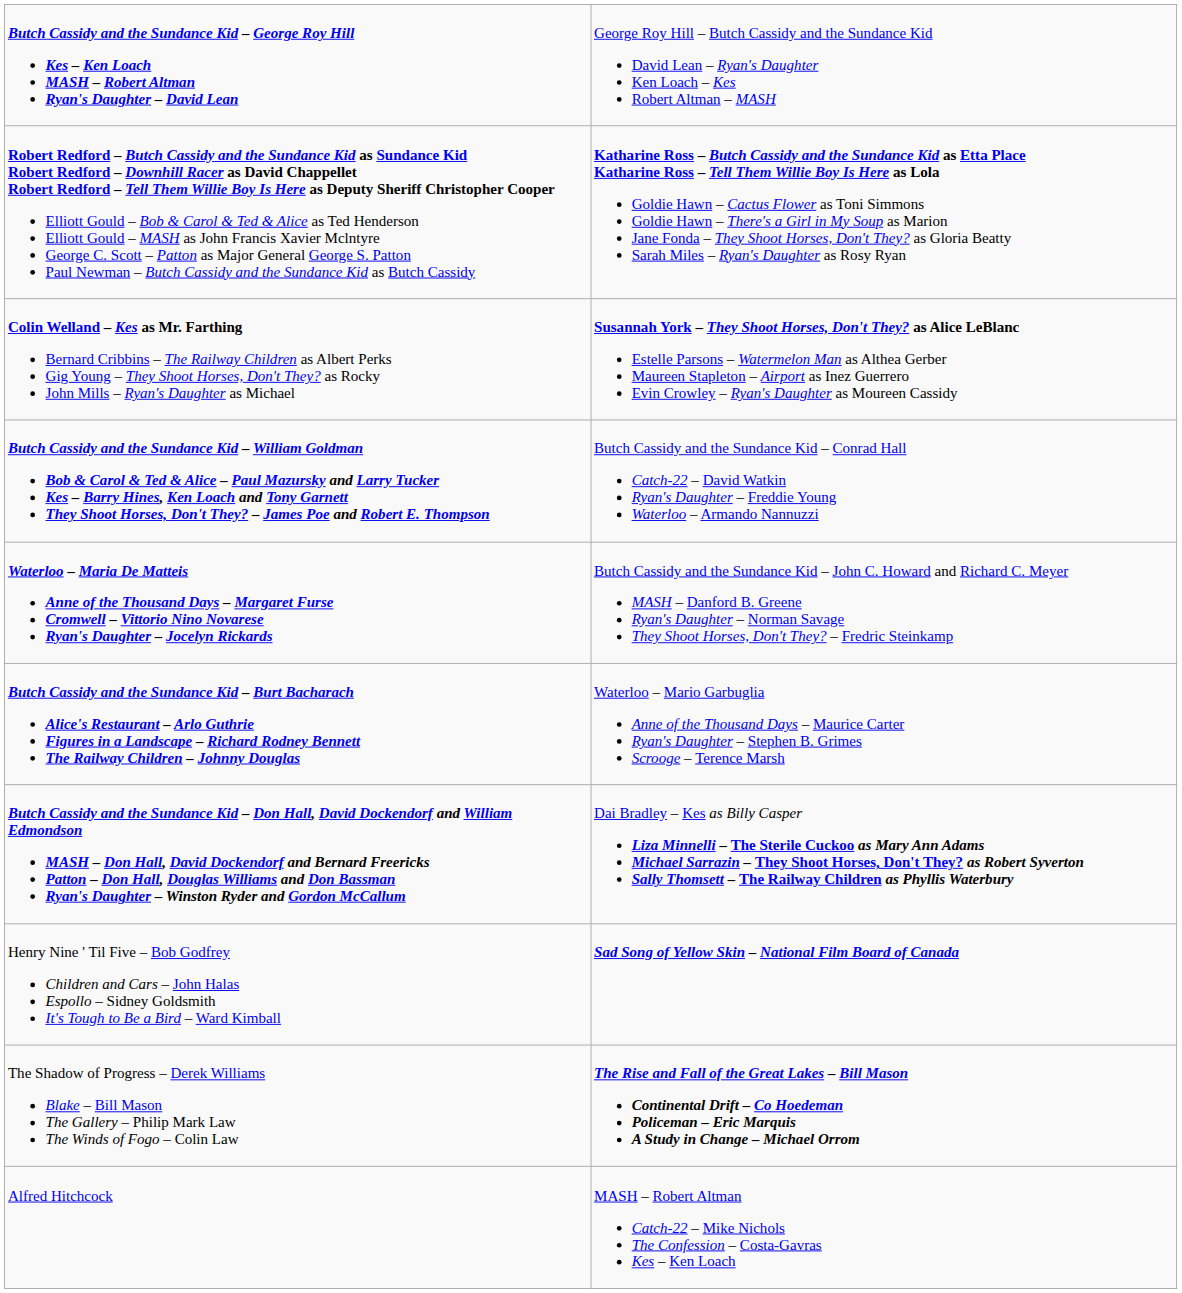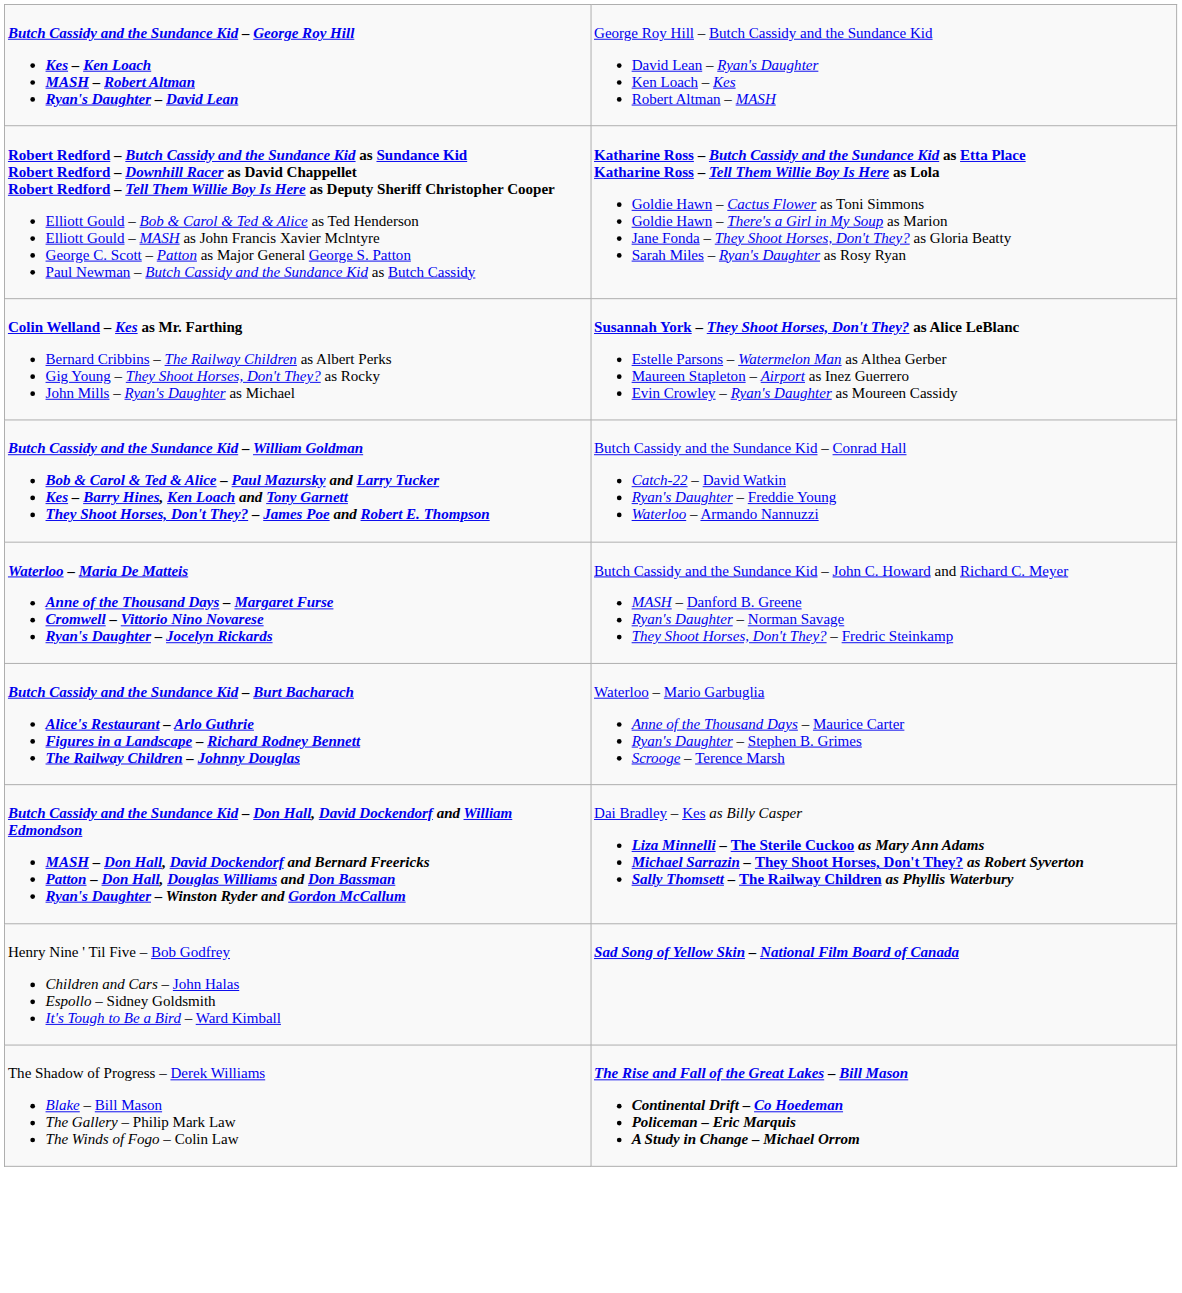 <table class=wikitable>
 <tr>
 <td valign="top" width="50%"><br><strong><em><a href='#'>Butch Cassidy and the Sundance Kid</a><em> – <a href='#'>George Roy Hill</a><strong><ul><li></em><a href='#'>Kes</a><em> – <a href='#'>Ken Loach</a></li><li></em><a href='#'>MASH</a><em> – <a href='#'>Robert Altman</a></li><li></em><a href='#'>Ryan's Daughter</a><em> – <a href='#'>David Lean</a></li></ul></td>
 <td valign="top" width="50%"><br></strong><a href='#'>George Roy Hill</a> – </em><a href='#'>Butch Cassidy and the Sundance Kid</a></em></strong><ul><li><a href='#'>David Lean</a> – <em><a href='#'>Ryan's Daughter</a></em></li><li><a href='#'>Ken Loach</a> – <em><a href='#'>Kes</a></em></li><li><a href='#'>Robert Altman</a> – <em><a href='#'>MASH</a></em></li></ul></td>
 </tr>
 <tr>
 <td valign="top" width="50%"><br><strong><a href='#'>Robert Redford</a> – <em><a href='#'>Butch Cassidy and the Sundance Kid</a></em> as <a href='#'>Sundance Kid</a><br><a href='#'>Robert Redford</a> – <em><a href='#'>Downhill Racer</a></em> as David Chappellet<br><a href='#'>Robert Redford</a> – <em><a href='#'>Tell Them Willie Boy Is Here</a></em> as Deputy Sheriff Christopher Cooper</strong><ul><li><a href='#'>Elliott Gould</a> – <em><a href='#'>Bob & Carol & Ted & Alice</a></em> as Ted Henderson</li><li><a href='#'>Elliott Gould</a> – <em><a href='#'>MASH</a></em> as John Francis Xavier Mclntyre</li><li><a href='#'>George C. Scott</a> – <em><a href='#'>Patton</a></em> as Major General <a href='#'>George S. Patton</a></li><li><a href='#'>Paul Newman</a> – <em><a href='#'>Butch Cassidy and the Sundance Kid</a></em> as <a href='#'>Butch Cassidy</a></li></ul></td>
 <td valign="top" width="50%"><br><strong><a href='#'>Katharine Ross</a> – <em><a href='#'>Butch Cassidy and the Sundance Kid</a></em> as <a href='#'>Etta Place</a><br><a href='#'>Katharine Ross</a> – <em><a href='#'>Tell Them Willie Boy Is Here</a></em> as Lola</strong><ul><li><a href='#'>Goldie Hawn</a> – <em><a href='#'>Cactus Flower</a></em> as Toni Simmons</li><li><a href='#'>Goldie Hawn</a> – <em><a href='#'>There's a Girl in My Soup</a></em> as Marion</li><li><a href='#'>Jane Fonda</a> – <em><a href='#'>They Shoot Horses, Don't They?</a></em> as Gloria Beatty</li><li><a href='#'>Sarah Miles</a> – <em><a href='#'>Ryan's Daughter</a></em> as Rosy Ryan</li></ul></td>
 </tr>
 <tr>
 <td valign="top" width="50%"><br><strong><a href='#'>Colin Welland</a> – <em><a href='#'>Kes</a></em> as Mr. Farthing</strong><ul><li><a href='#'>Bernard Cribbins</a> – <em><a href='#'>The Railway Children</a></em> as Albert Perks</li><li><a href='#'>Gig Young</a> – <em><a href='#'>They Shoot Horses, Don't They?</a></em> as Rocky</li><li><a href='#'>John Mills</a> – <em><a href='#'>Ryan's Daughter</a></em> as Michael</li></ul></td>
 <td valign="top" width="50%"><br><strong><a href='#'>Susannah York</a> – <em><a href='#'>They Shoot Horses, Don't They?</a></em> as Alice LeBlanc</strong><ul><li><a href='#'>Estelle Parsons</a> – <em><a href='#'>Watermelon Man</a></em> as Althea Gerber</li><li><a href='#'>Maureen Stapleton</a> – <em><a href='#'>Airport</a></em> as Inez Guerrero</li><li><a href='#'>Evin Crowley</a> – <em><a href='#'>Ryan's Daughter</a></em> as Moureen Cassidy</li></ul></td>
 </tr>
 <tr>
 <td valign="top" width="50%"><br><strong><em><a href='#'>Butch Cassidy and the Sundance Kid</a><em> – <a href='#'>William Goldman</a><strong><ul><li></em><a href='#'>Bob & Carol & Ted & Alice</a><em> – <a href='#'>Paul Mazursky</a> and <a href='#'>Larry Tucker</a></li><li></em><a href='#'>Kes</a><em> – <a href='#'>Barry Hines</a>, <a href='#'>Ken Loach</a> and <a href='#'>Tony Garnett</a></li><li></em><a href='#'>They Shoot Horses, Don't They?</a><em> – <a href='#'>James Poe</a> and <a href='#'>Robert E. Thompson</a></li></ul></td>
 <td valign="top" width="50%"><br></em></strong><a href='#'>Butch Cassidy and the Sundance Kid</a></em> – <a href='#'>Conrad Hall</a></strong><ul><li><em><a href='#'>Catch-22</a></em> – <a href='#'>David Watkin</a></li><li><em><a href='#'>Ryan's Daughter</a></em> – <a href='#'>Freddie Young</a></li><li><em><a href='#'>Waterloo</a></em> – <a href='#'>Armando Nannuzzi</a></li></ul></td>
 </tr>
 <tr>
 <td valign="top" width="50%"><br><strong><em><a href='#'>Waterloo</a><em> – <a href='#'>Maria De Matteis</a><strong><ul><li></em><a href='#'>Anne of the Thousand Days</a><em> – <a href='#'>Margaret Furse</a></li><li></em><a href='#'>Cromwell</a><em> – <a href='#'>Vittorio Nino Novarese</a></li><li></em><a href='#'>Ryan's Daughter</a><em> – <a href='#'>Jocelyn Rickards</a></li></ul></td>
 <td valign="top" width="50%"><br></em></strong><a href='#'>Butch Cassidy and the Sundance Kid</a></em> – <a href='#'>John C. Howard</a> and <a href='#'>Richard C. Meyer</a></strong><ul><li><em><a href='#'>MASH</a></em> – <a href='#'>Danford B. Greene</a></li><li><em><a href='#'>Ryan's Daughter</a></em> – <a href='#'>Norman Savage</a></li><li><em><a href='#'>They Shoot Horses, Don't They?</a></em> – <a href='#'>Fredric Steinkamp</a></li></ul></td>
 </tr>
 <tr>
 <td valign="top" width="50%"><br><strong><em><a href='#'>Butch Cassidy and the Sundance Kid</a><em> – <a href='#'>Burt Bacharach</a><strong><ul><li></em><a href='#'>Alice's Restaurant</a><em> – <a href='#'>Arlo Guthrie</a></li><li></em><a href='#'>Figures in a Landscape</a><em> – <a href='#'>Richard Rodney Bennett</a></li><li></em><a href='#'>The Railway Children</a><em> – <a href='#'>Johnny Douglas</a></li></ul></td>
 <td valign="top" width="50%"><br></em></strong><a href='#'>Waterloo</a></em> – <a href='#'>Mario Garbuglia</a></strong><ul><li><em><a href='#'>Anne of the Thousand Days</a></em> – <a href='#'>Maurice Carter</a></li><li><em><a href='#'>Ryan's Daughter</a></em> – <a href='#'>Stephen B. Grimes</a></li><li><em><a href='#'>Scrooge</a></em> – <a href='#'>Terence Marsh</a></li></ul></td>
 </tr>
 <tr>
 <td valign="top" width="50%"><br><strong><em><a href='#'>Butch Cassidy and the Sundance Kid</a><em> – <a href='#'>Don Hall</a>, <a href='#'>David Dockendorf</a> and <a href='#'>William Edmondson</a><strong><ul><li></em><a href='#'>MASH</a><em> – <a href='#'>Don Hall</a>, <a href='#'>David Dockendorf</a> and Bernard Freericks</li><li></em><a href='#'>Patton</a><em> – <a href='#'>Don Hall</a>, <a href='#'>Douglas Williams</a> and <a href='#'>Don Bassman</a></li><li></em><a href='#'>Ryan's Daughter</a><em> – Winston Ryder and <a href='#'>Gordon McCallum</a></li></ul></td>
 <td valign="top" width="50%"><br></strong><a href='#'>Dai Bradley</a> – </em><a href='#'>Kes</a><em> as Billy Casper<strong><ul><li><a href='#'>Liza Minnelli</a> – </em><a href='#'>The Sterile Cuckoo</a><em> as Mary Ann Adams</li><li><a href='#'>Michael Sarrazin</a> – </em><a href='#'>They Shoot Horses, Don't They?</a><em> as Robert Syverton</li><li><a href='#'>Sally Thomsett</a> – </em><a href='#'>The Railway Children</a><em> as Phyllis Waterbury</li></ul></td>
 </tr>
 <tr>
 <td valign="top" width="50%"><br></em></strong>Henry Nine ' Til Five</em> – <a href='#'>Bob Godfrey</a></strong><ul><li><em>Children and Cars</em> – <a href='#'>John Halas</a></li><li><em>Espollo</em> – Sidney Goldsmith</li><li><em><a href='#'>It's Tough to Be a Bird</a></em> – <a href='#'>Ward Kimball</a></li></ul></td>
 <td valign="top" width="50%"><br><strong><em><a href='#'>Sad Song of Yellow Skin</a><em> – <a href='#'>National Film Board of Canada</a><strong></td>
 </tr>
 <tr>
 <td valign="top" width="50%"><br></em></strong>The Shadow of Progress</em> – <a href='#'>Derek Williams</a></strong><ul><li><em><a href='#'>Blake</a></em> – <a href='#'>Bill Mason</a></li><li><em>The Gallery</em> – Philip Mark Law</li><li><em>The Winds of Fogo</em> – Colin Law</li></ul></td>
 <td valign="top" width="50%"><br><strong><em><a href='#'>The Rise and Fall of the Great Lakes</a><em> – <a href='#'>Bill Mason</a><strong><ul><li></em>Continental Drift<em> – <a href='#'>Co Hoedeman</a></li><li></em>Policeman<em> – Eric Marquis</li><li></em>A Study in Change<em> – Michael Orrom</li></ul></td>
 </tr>
-<tr>
-<td valign="top" width="50%"><br></strong><a href='#'>Alfred Hitchcock</a><strong></td>
-<td valign="top" width="50%"><br></em></strong><a href='#'>MASH</a></em> – <a href='#'>Robert Altman</a></strong><ul><li><em><a href='#'>Catch-22</a></em> – <a href='#'>Mike Nichols</a></li><li><em><a href='#'>The Confession</a></em> – <a href='#'>Costa-Gavras</a></li><li><em><a href='#'>Kes</a></em> – <a href='#'>Ken Loach</a></li></ul></td>
-</tr>
 </table>
